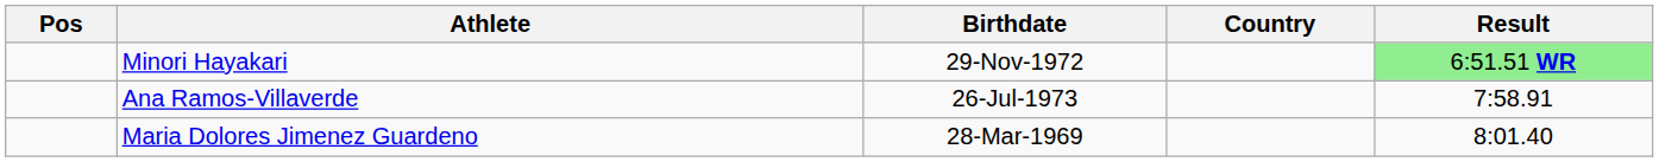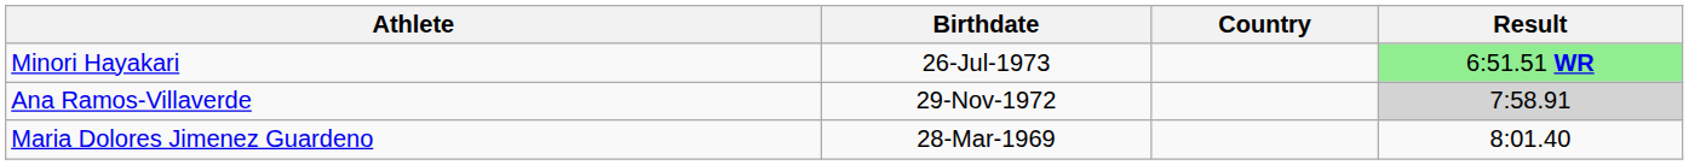 <table class="wikitable"  style="text-align:center; width:70%;">
 <tr>
-<th>Pos</th>
 <th>Athlete</th>
 <th>Birthdate</th>
 <th>Country</th>
 <th>Result</th>
 </tr>
 <tr>
-<td align=center></td>
 <td align=left><a href='#'>Minori Hayakari</a></td>
-<td>29-Nov-1972</td>
+<td>26-Jul-1973</td>
 <td align=left></td>
 <td style="background: lightgreen;">6:51.51 <strong><a href='#'>WR</a></strong></td>
 </tr>
 <tr>
-<td align=center></td>
 <td align=left><a href='#'>Ana Ramos-Villaverde</a></td>
-<td>26-Jul-1973</td>
+<td>29-Nov-1972</td>
 <td align=left></td>
-<td>7:58.91</td>
+<td style="background: lightgrey;">7:58.91</td>
 </tr>
 <tr>
-<td align=center></td>
 <td align=left><a href='#'>Maria Dolores Jimenez Guardeno</a></td>
 <td>28-Mar-1969</td>
 <td align=left></td>
 <td>8:01.40</td>
 </tr>
 </table>
